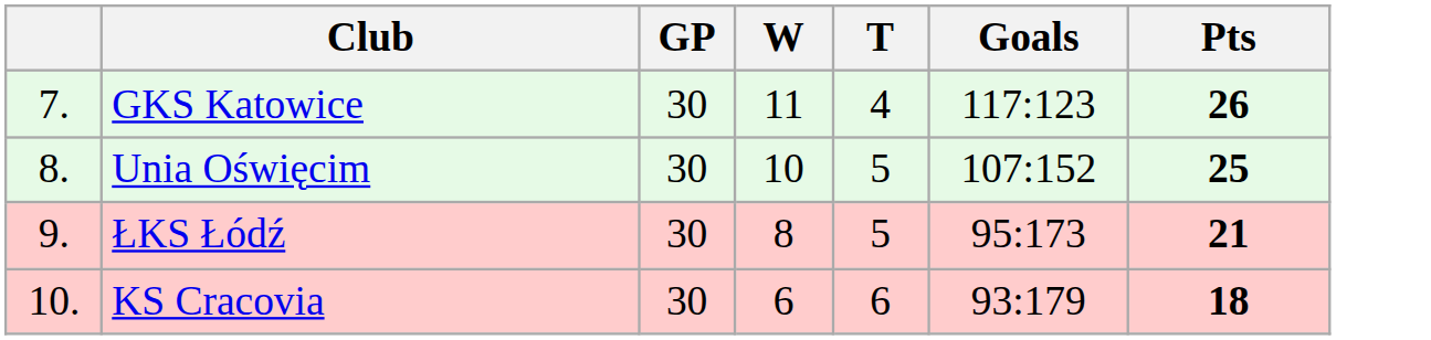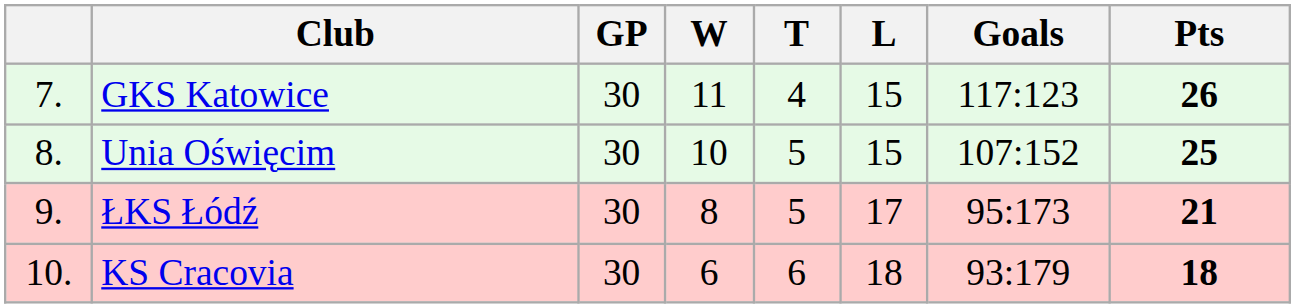 <table class="wikitable">
 <tr>
 <th width="30"></th>
 <th width="200">Club</th>
 <th width="30">GP</th>
 <th width="30">W</th>
 <th width="30">T</th>
+<th width="30">L</th>
 <th width="70">Goals</th>
 <th width="70">Pts</th>
 </tr>
 <tr bgcolor="#e6fae6" align="center">
 <td>7.</td>
 <td align="left"><a href='#'>GKS Katowice</a></td>
 <td>30</td>
 <td>11</td>
 <td>4</td>
+<td>15</td>
 <td>117:123</td>
 <td><strong>26</strong></td>
 </tr>
 <tr bgcolor="#e6fae6" align="center">
 <td>8.</td>
 <td align="left"><a href='#'>Unia Oświęcim</a></td>
 <td>30</td>
 <td>10</td>
 <td>5</td>
+<td>15</td>
 <td>107:152</td>
 <td><strong>25</strong></td>
 </tr>
 <tr bgcolor="#FFCCCC" align="center">
 <td>9.</td>
 <td align="left"><a href='#'>ŁKS Łódź</a></td>
 <td>30</td>
 <td>8</td>
 <td>5</td>
+<td>17</td>
 <td>95:173</td>
 <td><strong>21</strong></td>
 </tr>
 <tr bgcolor="#FFCCCC" align="center">
 <td>10.</td>
 <td align="left"><a href='#'>KS Cracovia</a></td>
 <td>30</td>
 <td>6</td>
 <td>6</td>
+<td>18</td>
 <td>93:179</td>
 <td><strong>18</strong></td>
 </tr>
 </table>
